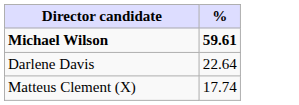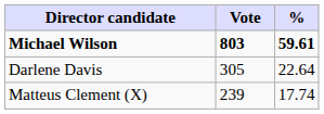 <table class="wikitable">
 <tr>
 <th style="background:#ddf;" width="200px">Director candidate</th>
+<th style="background:#ddf;" width="50px">Vote</th>
 <th style="background:#ddf;" width="30px">%</th>
 </tr>
 <tr>
 <td><strong>Michael Wilson</strong></td>
+<td><strong>803</strong></td>
 <td><strong>59.61</strong></td>
 </tr>
 <tr>
 <td>Darlene Davis</td>
+<td>305</td>
 <td>22.64</td>
 </tr>
 <tr>
 <td>Matteus Clement (X)</td>
+<td>239</td>
 <td>17.74</td>
 </tr>
 </table>
